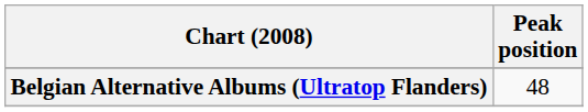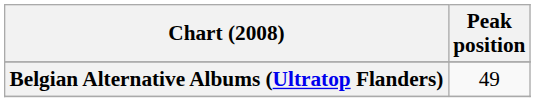 <table class="wikitable sortable plainrowheaders" style="text-align:center">
 <tr>
 <th scope="col">Chart (2008)</th>
 <th scope="col">Peak<br>position</th>
 </tr>
 <tr>
 </tr>
 <tr>
 <th scope="row">Belgian Alternative Albums (<a href='#'>Ultratop</a> Flanders)</th>
-<td>48</td>
+<td>49</td>
 </tr>
 <tr>
 </tr>
 <tr>
 </tr>
 </table>
